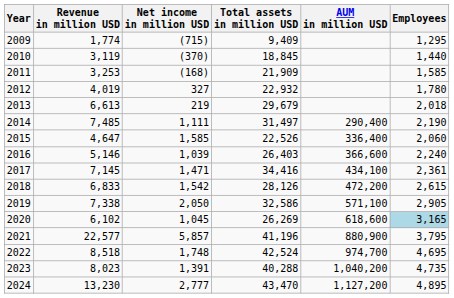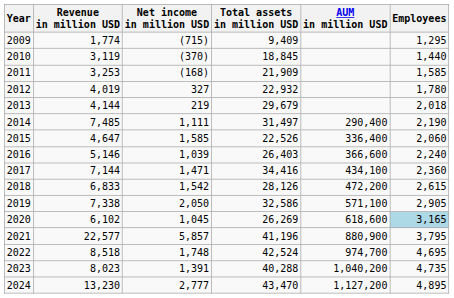 <table class="wikitable float-left" style="text-align: right;">
 <tr>
 <th>Year</th>
 <th>Revenue<br>in million USD</th>
 <th>Net income<br>in million USD</th>
 <th>Total assets<br>in million USD</th>
 <th><a href='#'>AUM</a><br>in million USD</th>
 <th>Employees</th>
 </tr>
 <tr>
 <td>2009</td>
 <td>1,774</td>
 <td>(715)</td>
 <td>9,409</td>
 <td></td>
 <td>1,295</td>
 </tr>
 <tr>
 <td>2010</td>
 <td>3,119</td>
 <td>(370)</td>
 <td>18,845</td>
 <td></td>
 <td>1,440</td>
 </tr>
 <tr>
 <td>2011</td>
 <td>3,253</td>
 <td>(168)</td>
 <td>21,909</td>
 <td></td>
 <td>1,585</td>
 </tr>
 <tr>
 <td>2012</td>
 <td>4,019</td>
 <td>327</td>
 <td>22,932</td>
 <td></td>
 <td>1,780</td>
 </tr>
 <tr>
 <td>2013</td>
-<td>6,613</td>
+<td>4,144</td>
 <td>219</td>
 <td>29,679</td>
 <td></td>
 <td>2,018</td>
 </tr>
 <tr>
 <td>2014</td>
 <td>7,485</td>
 <td>1,111</td>
 <td>31,497</td>
 <td>290,400</td>
 <td>2,190</td>
 </tr>
 <tr>
 <td>2015</td>
 <td>4,647</td>
 <td>1,585</td>
 <td>22,526</td>
 <td>336,400</td>
 <td>2,060</td>
 </tr>
 <tr>
 <td>2016</td>
 <td>5,146</td>
 <td>1,039</td>
 <td>26,403</td>
 <td>366,600</td>
 <td>2,240</td>
 </tr>
 <tr>
 <td>2017</td>
-<td>7,145</td>
+<td>7,144</td>
 <td>1,471</td>
 <td>34,416</td>
 <td>434,100</td>
-<td>2,361</td>
+<td>2,360</td>
 </tr>
 <tr>
 <td>2018</td>
 <td>6,833</td>
 <td>1,542</td>
 <td>28,126</td>
 <td>472,200</td>
 <td>2,615</td>
 </tr>
 <tr>
 <td>2019</td>
 <td>7,338</td>
 <td>2,050</td>
 <td>32,586</td>
 <td>571,100</td>
 <td>2,905</td>
 </tr>
 <tr>
 <td>2020</td>
 <td>6,102</td>
 <td>1,045</td>
 <td>26,269</td>
 <td>618,600</td>
 <td style="background: lightblue;">3,165</td>
 </tr>
 <tr>
 <td>2021</td>
 <td>22,577</td>
 <td>5,857</td>
 <td>41,196</td>
 <td>880,900</td>
 <td>3,795</td>
 </tr>
 <tr>
 <td>2022</td>
 <td>8,518</td>
 <td>1,748</td>
 <td>42,524</td>
 <td>974,700</td>
 <td>4,695</td>
 </tr>
 <tr>
 <td>2023</td>
 <td>8,023</td>
 <td>1,391</td>
 <td>40,288</td>
 <td>1,040,200</td>
 <td>4,735</td>
 </tr>
 <tr>
 <td>2024</td>
 <td>13,230</td>
 <td>2,777</td>
 <td>43,470</td>
 <td>1,127,200</td>
 <td>4,895</td>
 </tr>
 </table>
